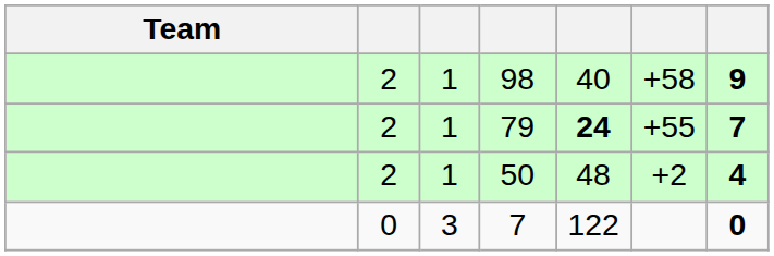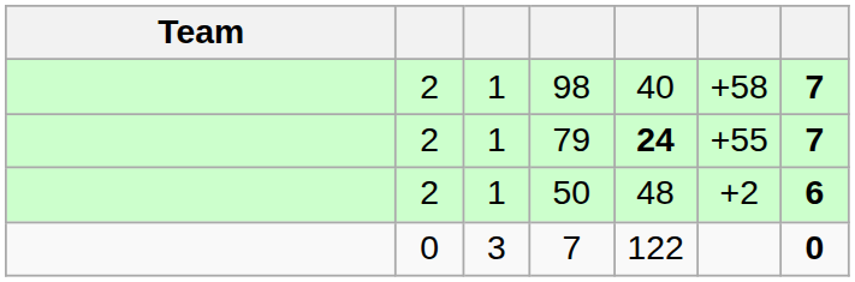 <table class="wikitable" style="text-align:center;">
 <tr>
 <th style="width:11.0em;">Team</th>
 <th style="width:1.5em;"></th>
 <th style="width:1.5em;"></th>
 <th style="width:2.0em;"></th>
 <th style="width:2.0em;"></th>
 <th style="width:2.0em;"></th>
 <th style="width:1.5em;"></th>
 </tr>
 <tr bgcolor="#cfc">
 <td align="left"></td>
 <td>2</td>
 <td>1</td>
 <td>98</td>
 <td>40</td>
 <td>+58</td>
-<td><strong>9</strong></td>
+<td><strong>7</strong></td>
 </tr>
 <tr bgcolor="#cfc">
 <td align="left"></td>
 <td>2</td>
 <td>1</td>
 <td>79</td>
 <td><strong>24</strong></td>
 <td>+55</td>
 <td><strong>7</strong></td>
 </tr>
 <tr bgcolor=#cfc>
 <td align="left"></td>
 <td>2</td>
 <td>1</td>
 <td>50</td>
 <td>48</td>
 <td>+2</td>
-<td><strong>4</strong></td>
+<td><strong>6</strong></td>
 </tr>
 <tr>
 <td align="left"></td>
 <td>0</td>
 <td>3</td>
 <td>7</td>
 <td>122</td>
 <td></td>
 <td><strong>0</strong></td>
 </tr>
 </table>
